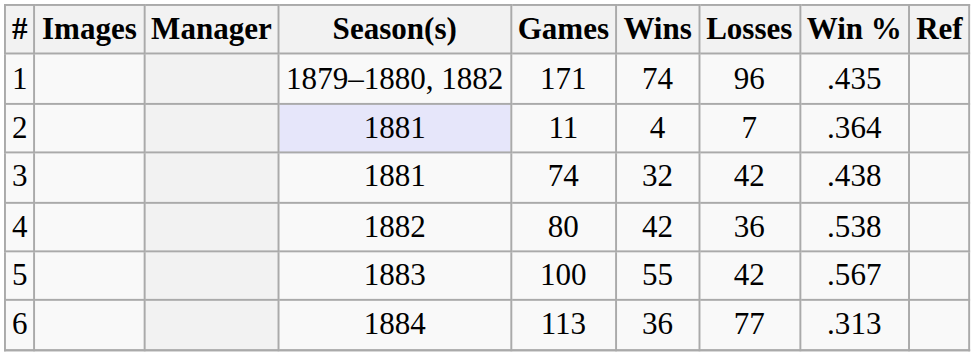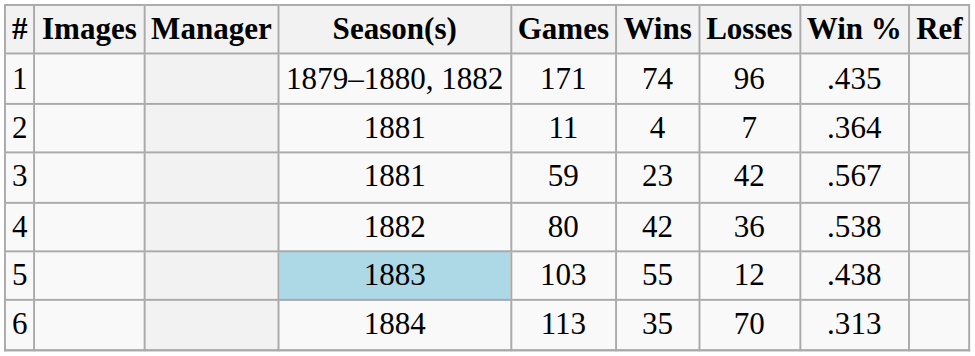 <table class="wikitable sortable plainrowheaders" style="text-align:center">
 <tr>
 <th scope="col">#</th>
 <th scope="col">Images</th>
 <th scope="col">Manager</th>
 <th scope="col">Season(s)</th>
 <th scope="col">Games</th>
 <th scope="col">Wins</th>
 <th scope="col">Losses</th>
 <th scope="col">Win %</th>
 <th scope="col" class="unsortable">Ref</th>
 </tr>
 <tr>
 <td>1</td>
 <td></td>
 <th scope="row"></th>
 <td>1879–1880, 1882</td>
 <td>171</td>
 <td>74</td>
 <td>96</td>
 <td>.435</td>
 <td align=center></td>
 </tr>
 <tr>
 <td>2</td>
 <td></td>
 <th scope="row"></th>
-<td style="background: lavender;">1881</td>
+<td>1881</td>
 <td>11</td>
 <td>4</td>
 <td>7</td>
 <td>.364</td>
 <td align=center></td>
 </tr>
 <tr>
 <td>3</td>
 <td></td>
 <th scope="row"></th>
 <td>1881</td>
-<td>74</td>
-<td>32</td>
+<td>59</td>
+<td>23</td>
 <td>42</td>
-<td>.438</td>
+<td>.567</td>
 <td align=center></td>
 </tr>
 <tr>
 <td>4</td>
 <td></td>
 <th scope="row"></th>
 <td>1882</td>
 <td>80</td>
 <td>42</td>
 <td>36</td>
 <td>.538</td>
 <td align=center></td>
 </tr>
 <tr>
 <td>5</td>
 <td></td>
 <th scope="row"></th>
-<td>1883</td>
-<td>100</td>
+<td style="background: lightblue;">1883</td>
+<td>103</td>
 <td>55</td>
-<td>42</td>
-<td>.567</td>
+<td>12</td>
+<td>.438</td>
 <td align=center></td>
 </tr>
 <tr>
 <td>6</td>
 <td></td>
 <th scope="row"></th>
 <td>1884</td>
 <td>113</td>
-<td>36</td>
-<td>77</td>
+<td>35</td>
+<td>70</td>
 <td>.313</td>
 <td align=center></td>
 </tr>
 <tr>
 </tr>
 </table>
